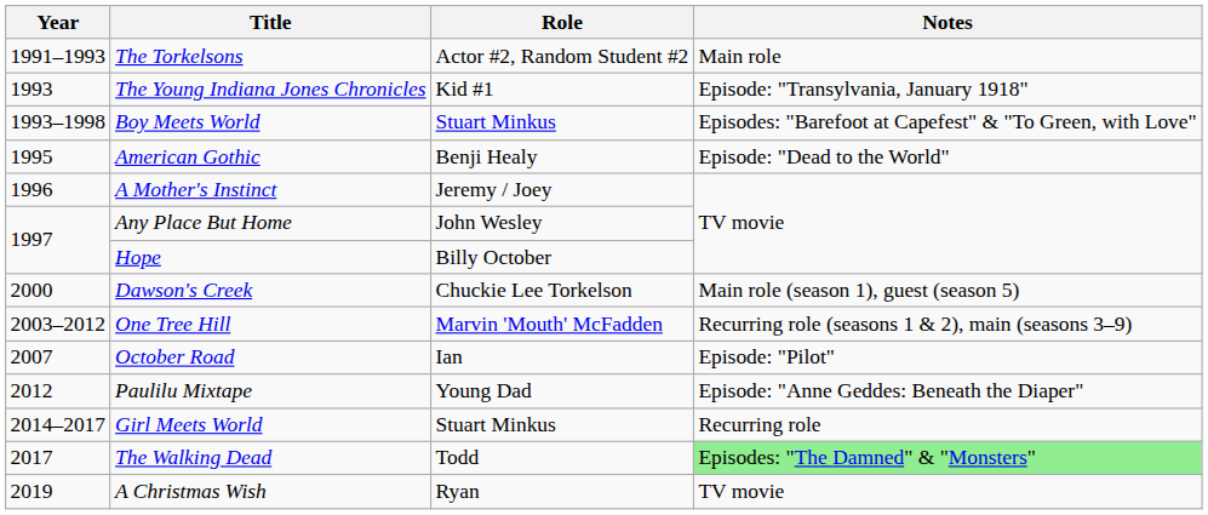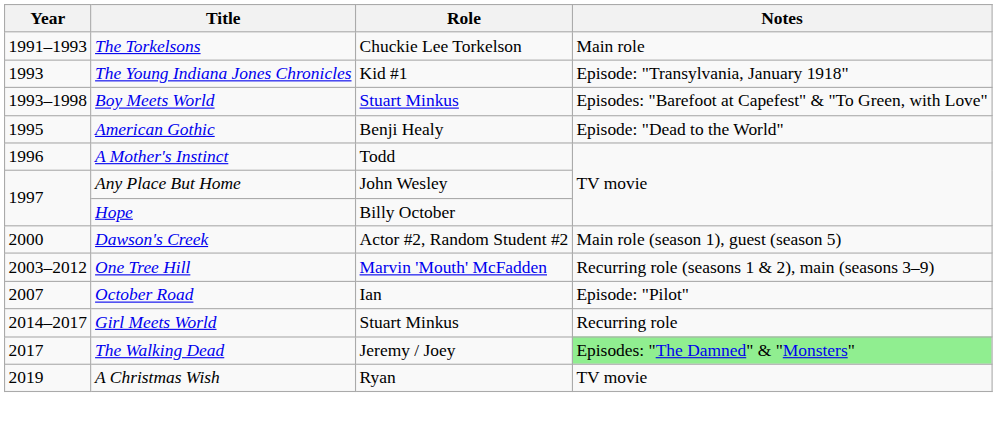 <table class="wikitable sortable">
 <tr>
 <th>Year</th>
 <th>Title</th>
 <th>Role</th>
 <th class="unsortable">Notes</th>
 </tr>
 <tr>
 <td>1991–1993</td>
 <td><em><a href='#'>The Torkelsons</a></em></td>
-<td>Actor #2, Random Student #2</td>
+<td>Chuckie Lee Torkelson</td>
 <td>Main role</td>
 </tr>
 <tr>
 <td>1993</td>
 <td><em><a href='#'>The Young Indiana Jones Chronicles</a></em></td>
 <td>Kid #1</td>
 <td>Episode: "Transylvania, January 1918"</td>
 </tr>
 <tr>
 <td>1993–1998</td>
 <td><em><a href='#'>Boy Meets World</a></em></td>
 <td><a href='#'>Stuart Minkus</a></td>
 <td>Episodes: "Barefoot at Capefest" & "To Green, with Love"</td>
 </tr>
 <tr>
 <td>1995</td>
 <td><em><a href='#'>American Gothic</a></em></td>
 <td>Benji Healy</td>
 <td>Episode: "Dead to the World"</td>
 </tr>
 <tr>
 <td>1996</td>
 <td><em><a href='#'>A Mother's Instinct</a></em></td>
-<td>Jeremy / Joey</td>
+<td>Todd</td>
 <td rowspan=3>TV movie</td>
 </tr>
 <tr>
 <td rowspan=2>1997</td>
 <td><em>Any Place But Home</em></td>
 <td>John Wesley</td>
 </tr>
 <tr>
 <td><em><a href='#'>Hope</a></em></td>
 <td>Billy October</td>
 </tr>
 <tr>
 <td>2000</td>
 <td><em><a href='#'>Dawson's Creek</a></em></td>
-<td>Chuckie Lee Torkelson</td>
+<td>Actor #2, Random Student #2</td>
 <td>Main role (season 1), guest (season 5)</td>
 </tr>
 <tr>
 <td>2003–2012</td>
 <td><em><a href='#'>One Tree Hill</a></em></td>
 <td><a href='#'>Marvin 'Mouth' McFadden</a></td>
 <td>Recurring role (seasons 1 & 2), main (seasons 3–9)</td>
 </tr>
 <tr>
 <td>2007</td>
 <td><em><a href='#'>October Road</a></em></td>
 <td>Ian</td>
 <td>Episode: "Pilot"</td>
 </tr>
 <tr>
-<td>2012</td>
-<td><em>Paulilu Mixtape</em></td>
-<td>Young Dad</td>
-<td>Episode: "Anne Geddes: Beneath the Diaper"</td>
-</tr>
-<tr>
 <td>2014–2017</td>
 <td><em><a href='#'>Girl Meets World</a></em></td>
 <td>Stuart Minkus</td>
 <td>Recurring role</td>
 </tr>
 <tr>
 <td>2017</td>
 <td><em><a href='#'>The Walking Dead</a></em></td>
-<td>Todd</td>
+<td>Jeremy / Joey</td>
 <td style="background: lightgreen;">Episodes: "<a href='#'>The Damned</a>" & "<a href='#'>Monsters</a>"</td>
 </tr>
 <tr>
 <td>2019</td>
 <td><em>A Christmas Wish</em></td>
 <td>Ryan</td>
 <td>TV movie</td>
 </tr>
 </table>
